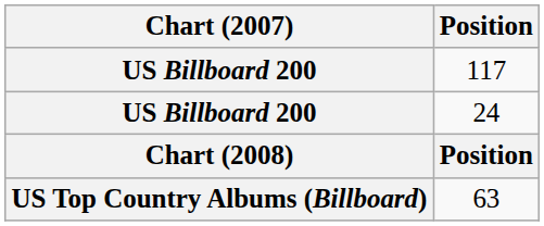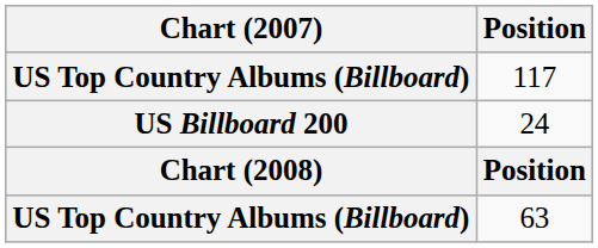 <table class="wikitable plainrowheaders" style="text-align:center">
 <tr>
 <th scope="col">Chart (2007)</th>
 <th scope="col">Position</th>
 </tr>
 <tr>
-<th scope="row">US <em>Billboard</em> 200</th>
+<th scope="row">US Top Country Albums (<em>Billboard</em>)</th>
 <td>117</td>
 </tr>
 <tr>
 <th scope="row">US <em>Billboard</em> 200</th>
 <td>24</td>
 </tr>
 <tr>
 <th scope="col">Chart (2008)</th>
 <th scope="col">Position</th>
 </tr>
 <tr>
 <th scope="row">US Top Country Albums (<em>Billboard</em>)</th>
 <td>63</td>
 </tr>
 </table>
